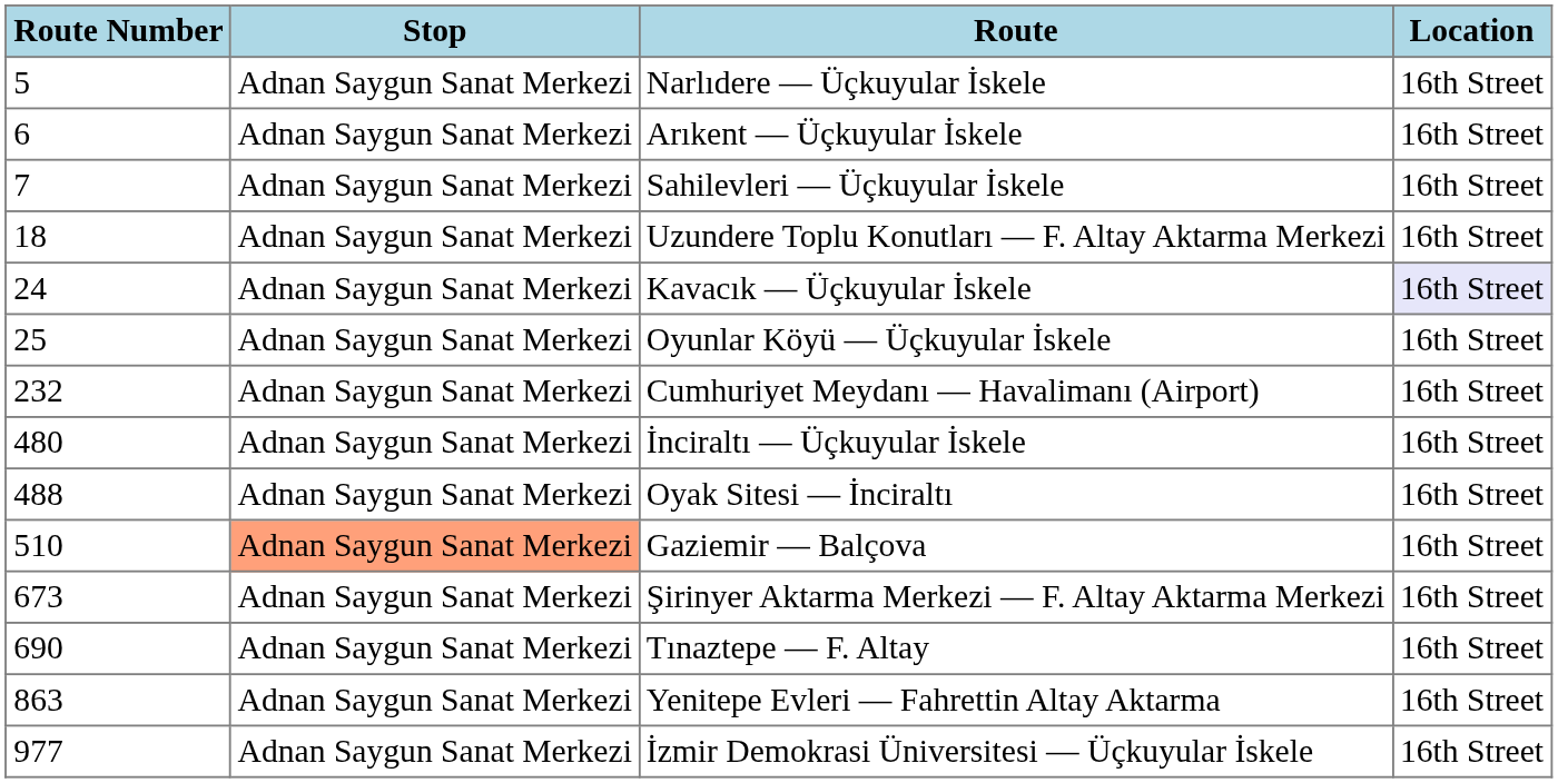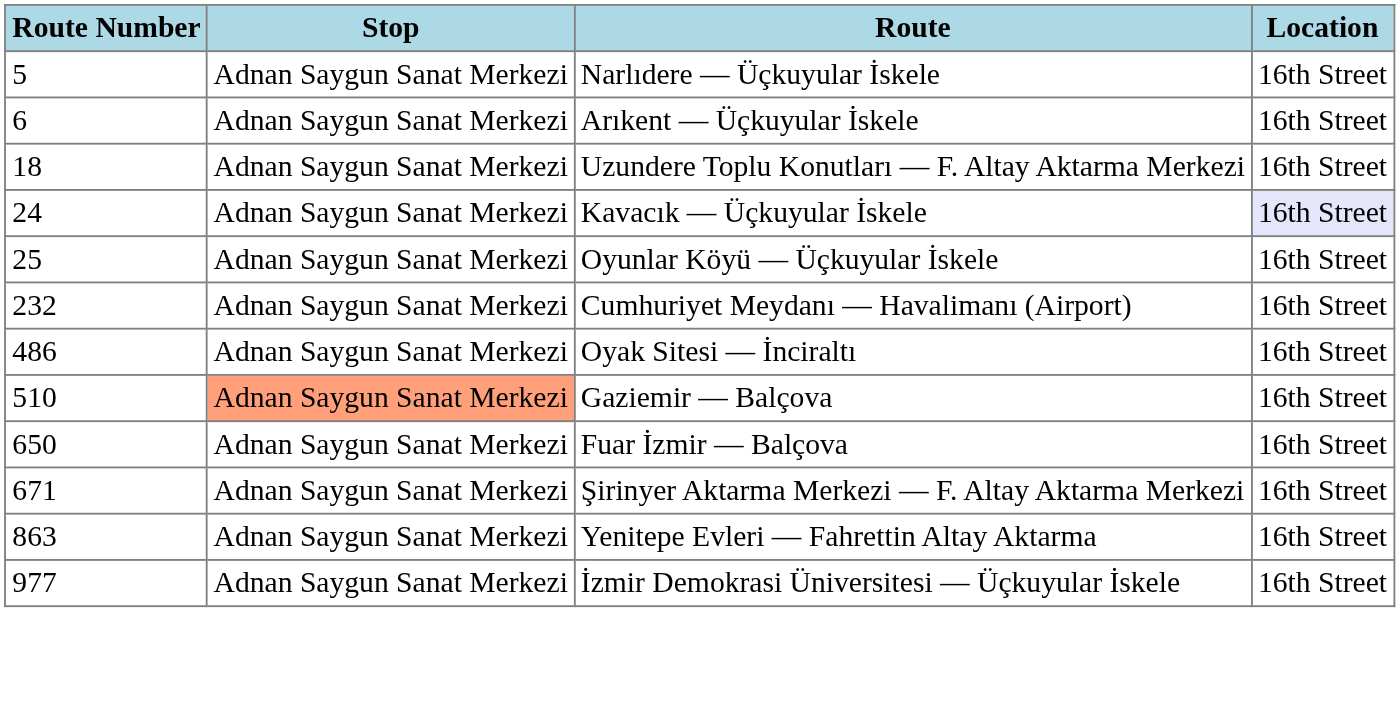 <table class="toccolours" border="1" cellpadding="3" style="margin:1em auto; border-collapse:collapse;">
 <tr style="background:lightblue;">
 <th>Route Number</th>
 <th>Stop</th>
 <th>Route</th>
 <th>Location</th>
 </tr>
 <tr>
 <td>5</td>
 <td>Adnan Saygun Sanat Merkezi</td>
 <td>Narlıdere — Üçkuyular İskele</td>
 <td>16th Street</td>
 </tr>
 <tr>
 <td>6</td>
 <td>Adnan Saygun Sanat Merkezi</td>
 <td>Arıkent — Üçkuyular İskele</td>
-<td>16th Street</td>
-</tr>
-<tr>
-<td>7</td>
-<td>Adnan Saygun Sanat Merkezi</td>
-<td>Sahilevleri — Üçkuyular İskele</td>
 <td>16th Street</td>
 </tr>
 <tr>
 <td>18</td>
 <td>Adnan Saygun Sanat Merkezi</td>
 <td>Uzundere Toplu Konutları — F. Altay Aktarma Merkezi</td>
 <td>16th Street</td>
 </tr>
 <tr>
 <td>24</td>
 <td>Adnan Saygun Sanat Merkezi</td>
 <td>Kavacık — Üçkuyular İskele</td>
 <td style="background: lavender;">16th Street</td>
 </tr>
 <tr>
 <td>25</td>
 <td>Adnan Saygun Sanat Merkezi</td>
 <td>Oyunlar Köyü — Üçkuyular İskele</td>
 <td>16th Street</td>
 </tr>
 <tr>
 <td>232 </td>
 <td>Adnan Saygun Sanat Merkezi</td>
 <td>Cumhuriyet Meydanı — Havalimanı (Airport)</td>
 <td>16th Street</td>
 </tr>
 <tr>
-<td>480</td>
-<td>Adnan Saygun Sanat Merkezi</td>
-<td>İnciraltı — Üçkuyular İskele</td>
-<td>16th Street</td>
-</tr>
-<tr>
-<td>488</td>
+<td>486</td>
 <td>Adnan Saygun Sanat Merkezi</td>
 <td>Oyak Sitesi — İnciraltı</td>
 <td>16th Street</td>
 </tr>
 <tr>
 <td>510</td>
 <td style="background: lightsalmon;">Adnan Saygun Sanat Merkezi</td>
 <td>Gaziemir — Balçova</td>
 <td>16th Street</td>
 </tr>
 <tr>
-<td>673</td>
+<td>650</td>
 <td>Adnan Saygun Sanat Merkezi</td>
-<td>Şirinyer Aktarma Merkezi — F. Altay Aktarma Merkezi</td>
+<td>Fuar İzmir — Balçova</td>
 <td>16th Street</td>
 </tr>
 <tr>
-<td>690</td>
+<td>671</td>
 <td>Adnan Saygun Sanat Merkezi</td>
-<td>Tınaztepe — F. Altay</td>
+<td>Şirinyer Aktarma Merkezi — F. Altay Aktarma Merkezi</td>
 <td>16th Street</td>
 </tr>
 <tr>
 <td>863</td>
 <td>Adnan Saygun Sanat Merkezi</td>
 <td>Yenitepe Evleri — Fahrettin Altay Aktarma</td>
 <td>16th Street</td>
 </tr>
 <tr>
 <td>977</td>
 <td>Adnan Saygun Sanat Merkezi</td>
 <td>İzmir Demokrasi Üniversitesi — Üçkuyular İskele</td>
 <td>16th Street</td>
 </tr>
 </table>
